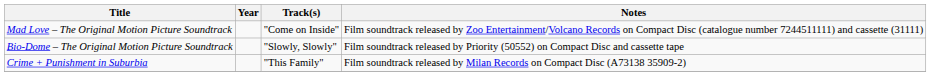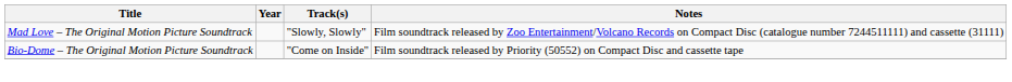 <table class="sortable wikitable">
 <tr>
 <th>Title</th>
 <th>Year</th>
 <th>Track(s)</th>
 <th class="unsortable">Notes</th>
 </tr>
 <tr>
 <td><em><a href='#'>Mad Love</a> – The Original Motion Picture Soundtrack</em></td>
 <td></td>
-<td>"Come on Inside"</td>
+<td>"Slowly, Slowly"</td>
 <td>Film soundtrack released by <a href='#'>Zoo Entertainment</a>/<a href='#'>Volcano Records</a> on Compact Disc (catalogue number 7244511111) and cassette (31111)</td>
 </tr>
 <tr>
 <td><em><a href='#'>Bio-Dome</a> – The Original Motion Picture Soundtrack</em></td>
 <td></td>
-<td>"Slowly, Slowly"</td>
+<td>"Come on Inside"</td>
 <td>Film soundtrack released by Priority (50552) on Compact Disc and cassette tape</td>
-</tr>
-<tr>
-<td><em><a href='#'>Crime + Punishment in Suburbia</a></em></td>
-<td></td>
-<td>"This Family"</td>
-<td>Film soundtrack released by <a href='#'>Milan Records</a> on Compact Disc (A73138 35909-2)</td>
 </tr>
 <tr>
 </tr>
 </table>
